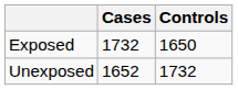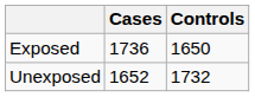 <table class="wikitable">
 <tr>
 <th></th>
 <th>Cases</th>
 <th>Controls</th>
 </tr>
 <tr>
 <td>Exposed</td>
-<td>1732</td>
+<td>1736</td>
 <td>1650</td>
 </tr>
 <tr>
 <td>Unexposed</td>
 <td>1652</td>
 <td>1732</td>
 </tr>
 </table>
